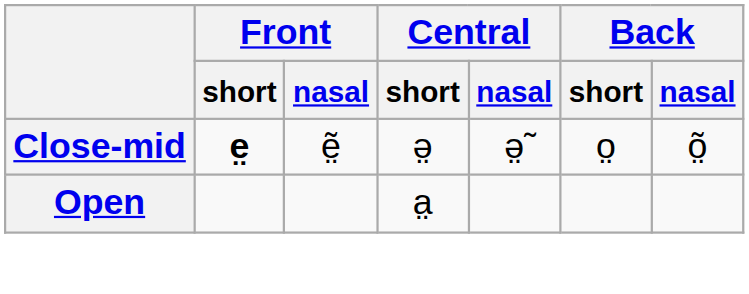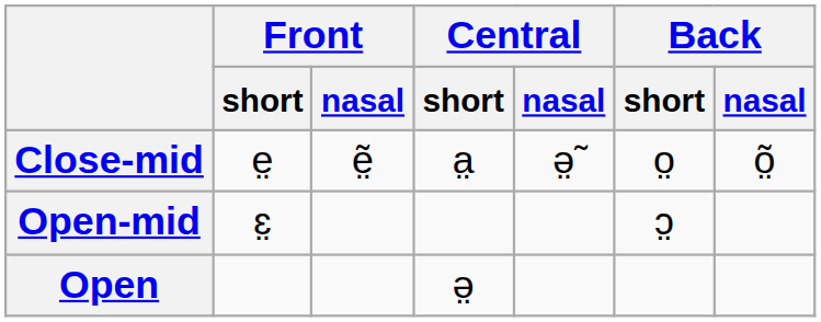 <table class="wikitable" style="text-align:center">
 <tr>
 <th rowspan="2"></th>
 <th colspan="2"><a href='#'>Front</a></th>
 <th colspan="2"><a href='#'>Central</a></th>
 <th colspan="2"><a href='#'>Back</a></th>
 </tr>
 <tr>
 <th><small>short</small></th>
 <th><small><a href='#'>nasal</a></small></th>
 <th><small>short</small></th>
 <th><a href='#'><small>nasal</small></a></th>
 <th><small>short</small></th>
 <th><a href='#'><small>nasal</small></a></th>
 </tr>
 <tr>
 <th><a href='#'>Close-mid</a></th>
-<td><strong>e̤</strong></td>
+<td>e̤</td>
 <td>ẽ̤</td>
-<td>ə̤</td>
+<td>a̤</td>
 <td>ə̤̃</td>
 <td>o̤</td>
 <td>õ̤</td>
 </tr>
 <tr>
+<th><a href='#'>Open-mid</a></th>
+<td>ɛ̤</td>
+<td></td>
+<td></td>
+<td></td>
+<td>ɔ̤</td>
+<td></td>
+</tr>
+<tr>
 <th><a href='#'>Open</a></th>
 <td></td>
 <td></td>
-<td>a̤</td>
+<td>ə̤</td>
 <td></td>
 <td></td>
 <td></td>
 </tr>
 </table>
